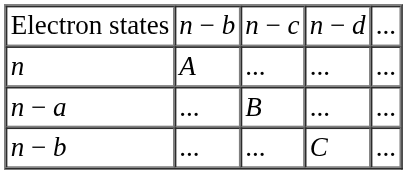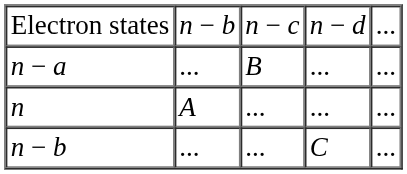 <table border="1" cellpadding="2" cellspacing="0">
 <tr align="left">
 <td>Electron states</td>
 <td><em>n</em> − <em>b</em></td>
 <td><em>n</em> − <em>c</em></td>
 <td><em>n</em> − <em>d</em></td>
 <td>...</td>
 </tr>
 <tr>
-<td><em>n</em></td>
-<td><em>A</em></td>
+<td><em>n</em> − <em>a</em></td>
 <td>...</td>
+<td><em>B</em></td>
 <td>...</td>
 <td>...</td>
 </tr>
 <tr>
-<td><em>n</em> − <em>a</em></td>
+<td><em>n</em></td>
+<td><em>A</em></td>
 <td>...</td>
-<td><em>B</em></td>
 <td>...</td>
 <td>...</td>
 </tr>
 <tr>
 <td><em>n</em> − <em>b</em></td>
 <td>...</td>
 <td>...</td>
 <td><em>C</em></td>
 <td>...</td>
 </tr>
 <tr>
 </tr>
 </table>
